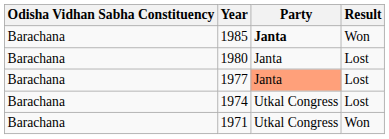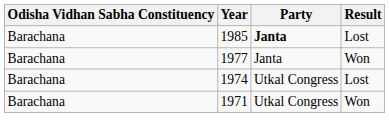 <table class="wikitable">
 <tr>
 <th>Odisha Vidhan Sabha Constituency</th>
 <th>Year</th>
 <th>Party</th>
 <th>Result</th>
 </tr>
 <tr>
 <td>Barachana</td>
 <td>1985</td>
 <td><strong>Janta</strong></td>
-<td>Won</td>
-</tr>
-<tr>
-<td>Barachana</td>
-<td>1980</td>
-<td>Janta</td>
 <td>Lost</td>
 </tr>
 <tr>
 <td>Barachana</td>
 <td>1977</td>
-<td style="background: lightsalmon;">Janta</td>
-<td>Lost</td>
+<td>Janta</td>
+<td>Won</td>
 </tr>
 <tr>
 <td>Barachana</td>
 <td>1974</td>
 <td>Utkal Congress</td>
 <td>Lost</td>
 </tr>
 <tr>
 <td>Barachana</td>
 <td>1971</td>
 <td>Utkal Congress</td>
 <td>Won</td>
 </tr>
 </table>
